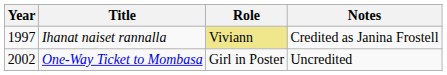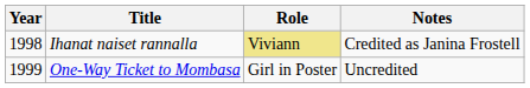 <table class="wikitable">
 <tr>
 <th>Year</th>
 <th>Title</th>
 <th>Role</th>
 <th>Notes</th>
 </tr>
 <tr>
-<td>1997</td>
+<td>1998</td>
 <td><em>Ihanat naiset rannalla</em></td>
 <td style="background: khaki;">Viviann</td>
 <td>Credited as Janina Frostell</td>
 </tr>
 <tr>
-<td>2002</td>
+<td>1999</td>
 <td><em><a href='#'>One-Way Ticket to Mombasa</a></em></td>
 <td>Girl in Poster</td>
 <td>Uncredited</td>
 </tr>
 </table>
